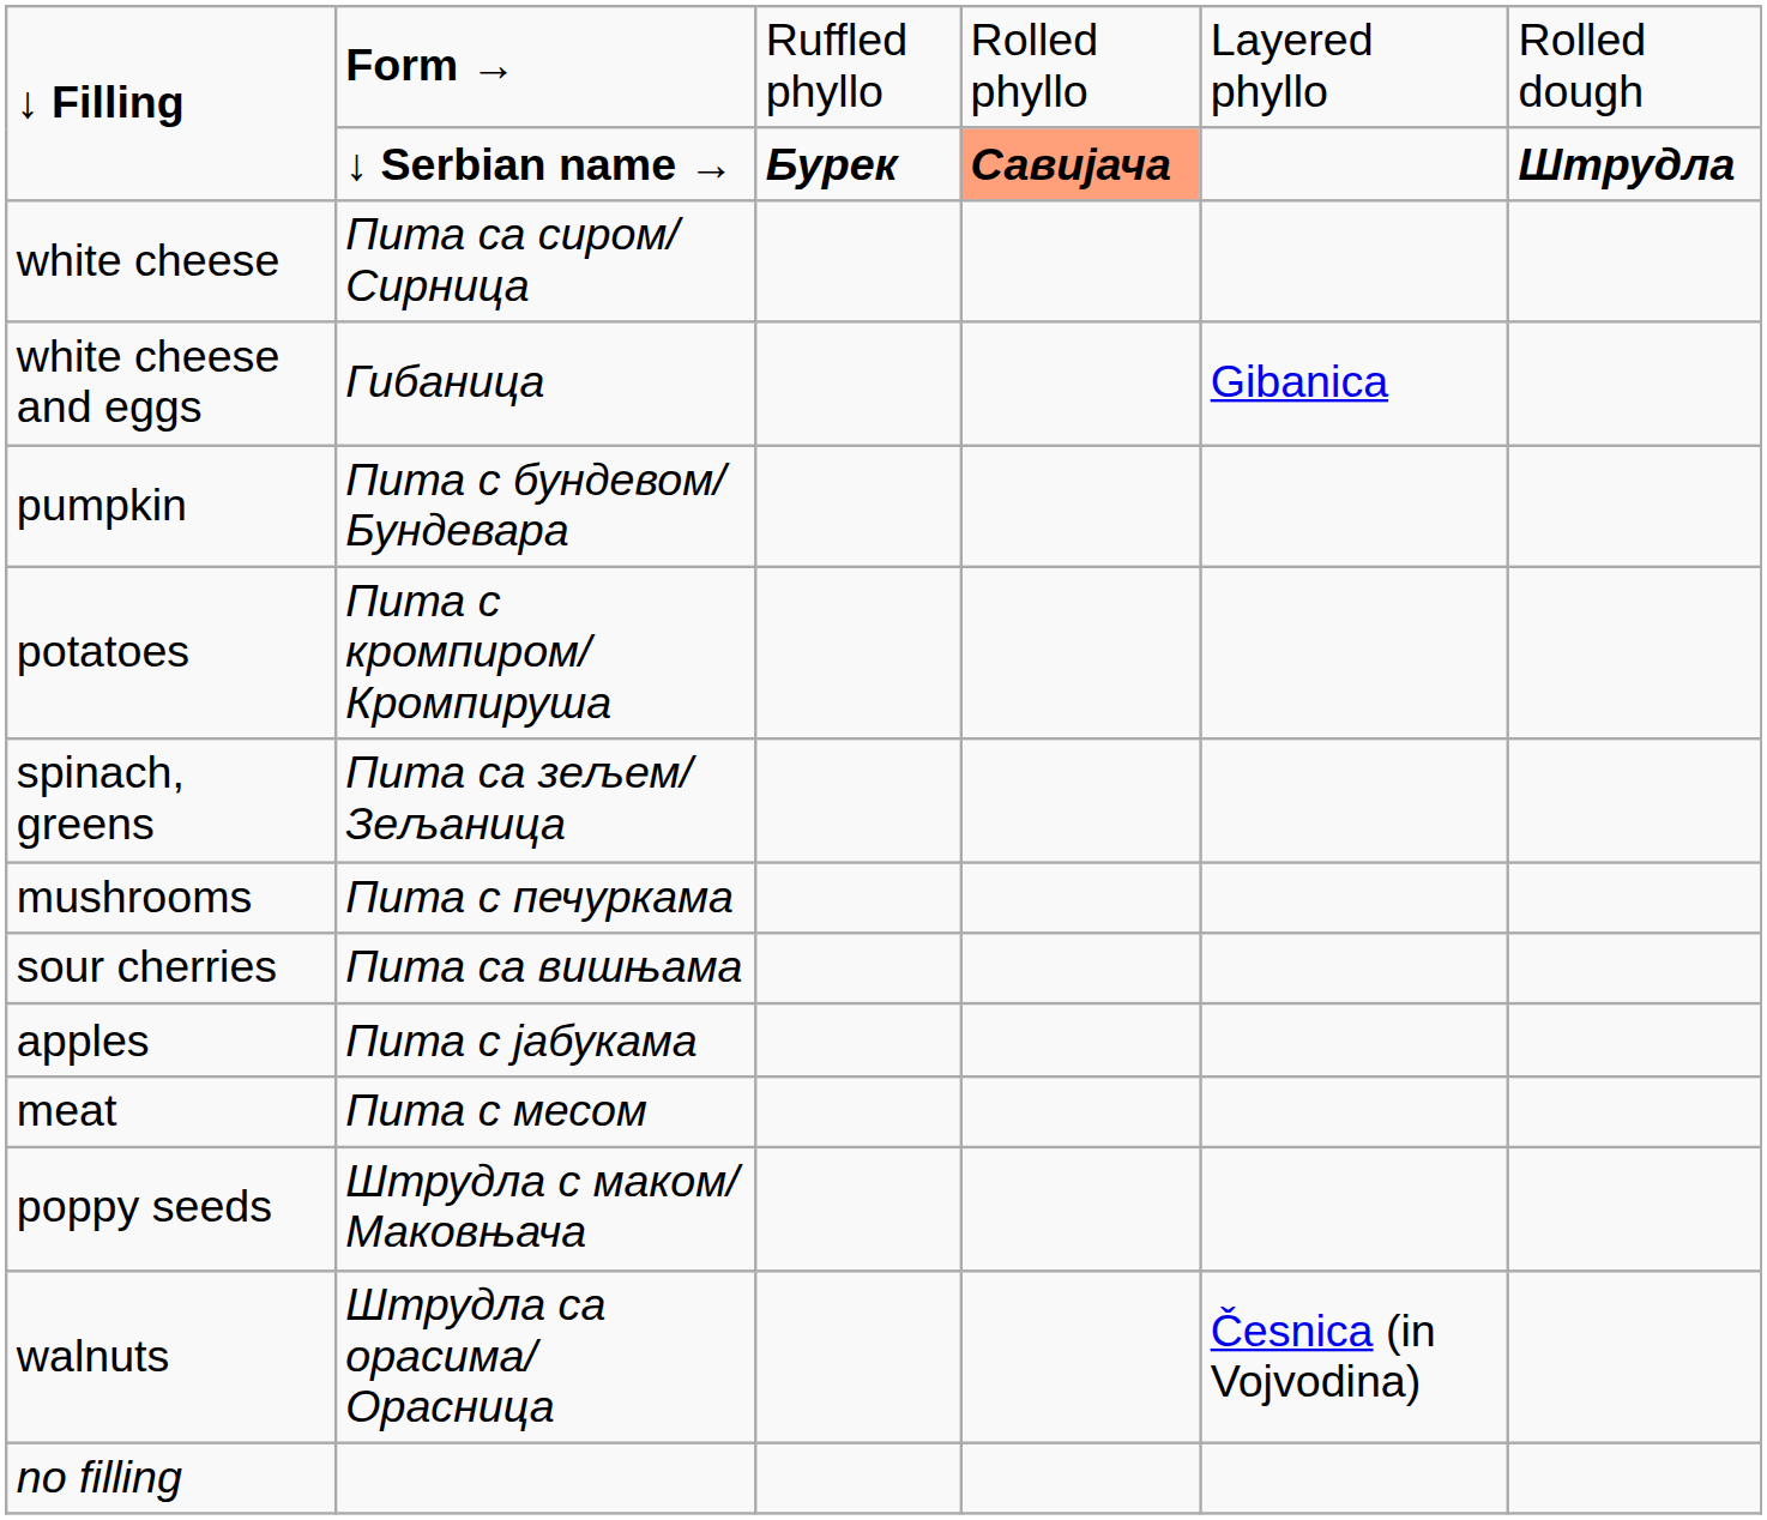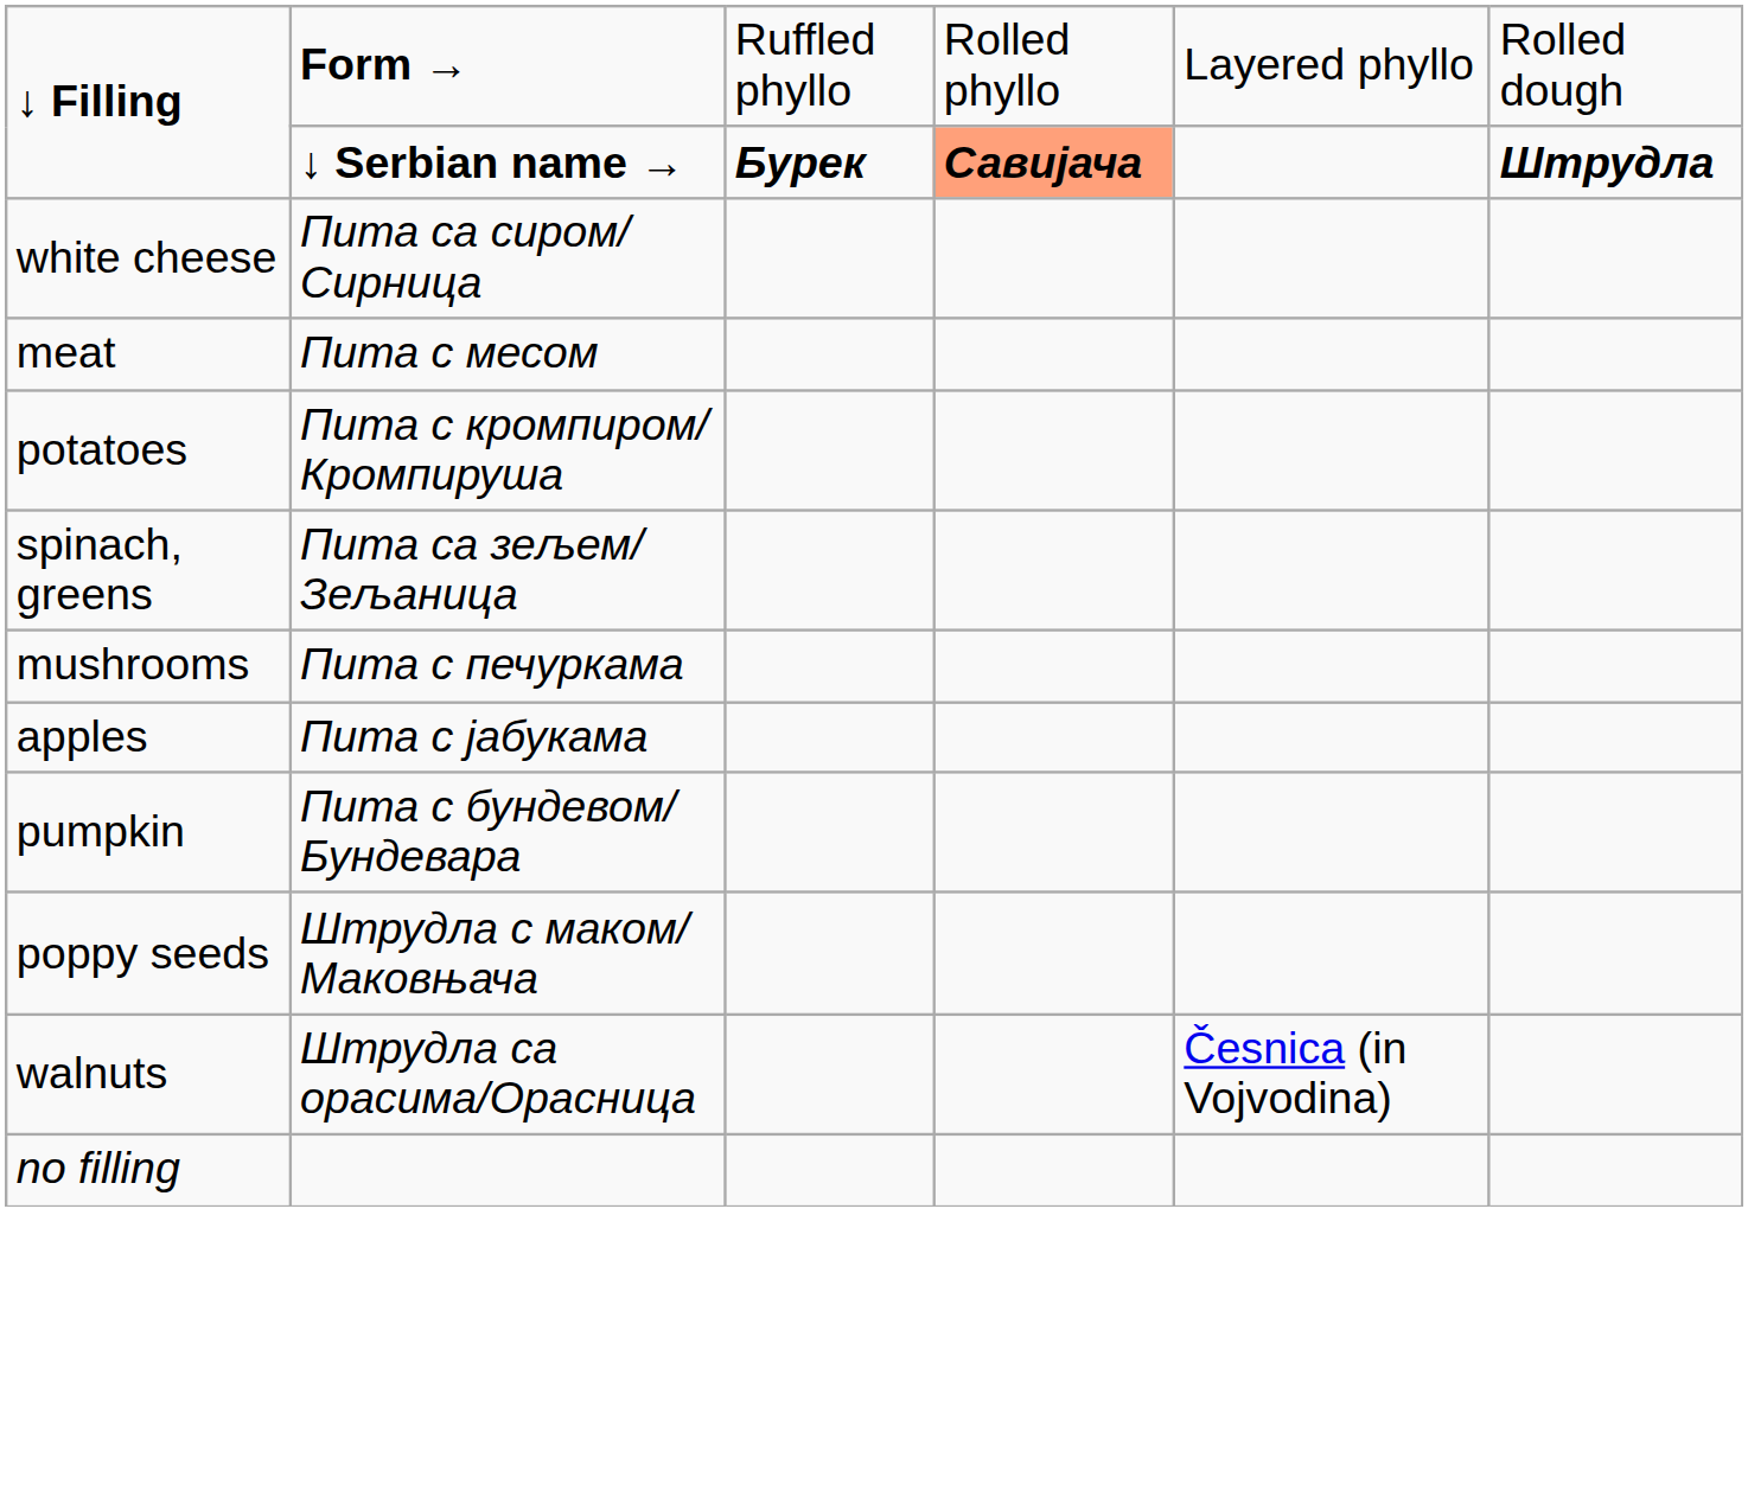 <table class="wikitable" style="margin-left: auto; margin-right: auto; border: none;">
 <tr>
 <td rowspan="2">↓ <strong>Filling</strong></td>
 <td><strong>Form</strong> →</td>
 <td>Ruffled phyllo</td>
 <td>Rolled phyllo</td>
 <td>Layered phyllo</td>
 <td>Rolled dough</td>
 </tr>
 <tr>
 <td>↓ <strong>Serbian name</strong> →</td>
 <td><strong><em>Бурек</em></strong></td>
 <td style="background: lightsalmon;"><strong><em>Савијача</em></strong></td>
 <td></td>
 <td><strong><em>Штрудла</em></strong></td>
 </tr>
 <tr>
 <td>white cheese</td>
 <td><em>Пита са сиром/Сирница</em></td>
 <td></td>
 <td></td>
 <td></td>
 <td></td>
 </tr>
 <tr>
-<td>white cheese and eggs</td>
-<td><em>Гибаница</em></td>
-<td></td>
-<td></td>
-<td><a href='#'>Gibanica</a></td>
-<td></td>
-</tr>
-<tr>
-<td>pumpkin</td>
-<td><em>Пита с бундевом/Бундевара</em></td>
+<td>meat</td>
+<td><em>Пита с месом</em></td>
 <td></td>
 <td></td>
 <td></td>
 <td></td>
 </tr>
 <tr>
 <td>potatoes</td>
 <td><em>Пита с кромпиром/Кромпируша</em></td>
 <td></td>
 <td></td>
 <td></td>
 <td></td>
 </tr>
 <tr>
 <td>spinach, greens</td>
 <td><em>Пита са зељем/Зељаница</em></td>
 <td></td>
 <td></td>
 <td></td>
 <td></td>
 </tr>
 <tr>
 <td>mushrooms</td>
 <td><em>Пита с печуркама</em></td>
 <td></td>
 <td></td>
 <td></td>
 <td></td>
 </tr>
 <tr>
-<td>sour cherries</td>
-<td><em>Пита са вишњама</em></td>
-<td></td>
-<td></td>
-<td></td>
-<td></td>
-</tr>
-<tr>
 <td>apples</td>
 <td><em>Пита с јабукама</em></td>
 <td></td>
 <td></td>
 <td></td>
 <td></td>
 </tr>
 <tr>
-<td>meat</td>
-<td><em>Пита с месом</em></td>
+<td>pumpkin</td>
+<td><em>Пита с бундевом/Бундевара</em></td>
 <td></td>
 <td></td>
 <td></td>
 <td></td>
 </tr>
 <tr>
 <td>poppy seeds</td>
 <td><em>Штрудла с маком/Маковњача</em></td>
 <td></td>
 <td></td>
 <td></td>
 <td></td>
 </tr>
 <tr>
 <td>walnuts</td>
 <td><em>Штрудла са орасима/Орасница</em></td>
 <td></td>
 <td></td>
 <td><a href='#'>Česnica</a> (in Vojvodina)</td>
 <td></td>
 </tr>
 <tr>
 <td><em>no filling</em></td>
 <td></td>
 <td></td>
 <td></td>
 <td></td>
 <td></td>
 </tr>
 </table>
